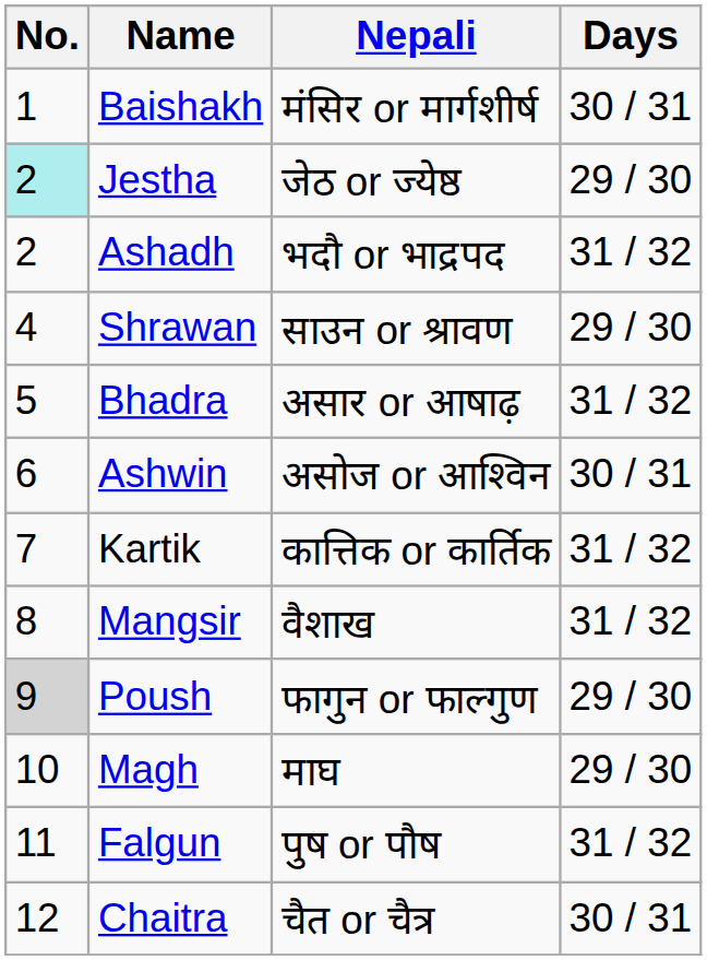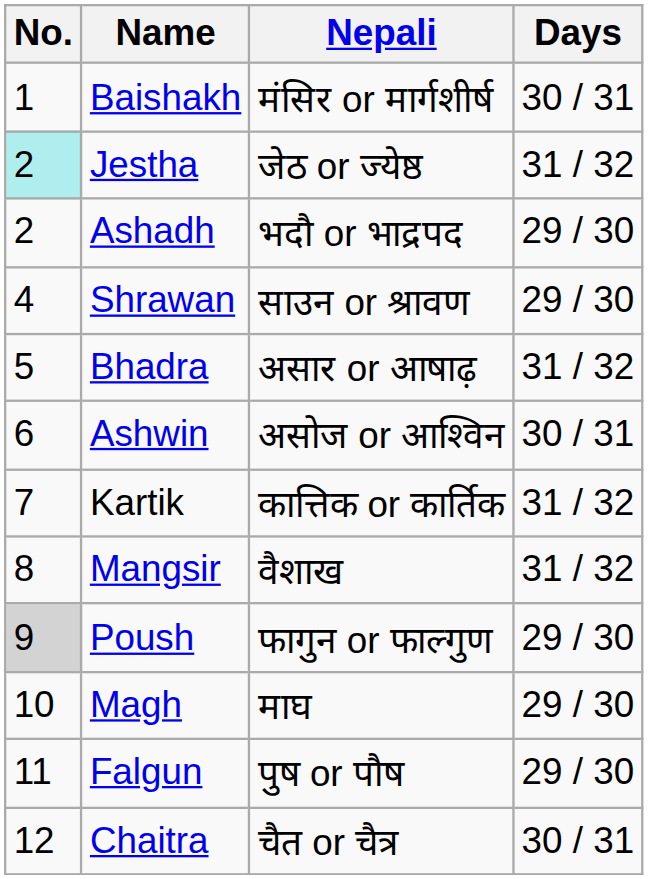 <table class="wikitable">
 <tr>
 <th>No.</th>
 <th>Name</th>
 <th><a href='#'>Nepali</a></th>
 <th>Days</th>
 </tr>
 <tr>
 <td>1</td>
 <td><a href='#'>Baishakh</a></td>
 <td>मंसिर or मार्गशीर्ष</td>
 <td>30 / 31</td>
 </tr>
 <tr>
 <td style="background: paleturquoise;">2</td>
 <td><a href='#'>Jestha</a></td>
 <td>जेठ or ज्येष्ठ</td>
-<td>29 / 30</td>
+<td>31 / 32</td>
 </tr>
 <tr hot _iop>
 <td>2</td>
 <td><a href='#'>Ashadh</a></td>
 <td>भदौ or भाद्रपद</td>
-<td>31 / 32</td>
+<td>29 / 30</td>
 </tr>
 <tr>
 <td>4</td>
 <td><a href='#'>Shrawan</a></td>
 <td>साउन or श्रावण</td>
 <td>29 / 30</td>
 </tr>
 <tr>
 <td>5</td>
 <td><a href='#'>Bhadra</a></td>
 <td>असार or आषाढ़</td>
 <td>31 / 32</td>
 </tr>
 <tr>
 <td>6</td>
 <td><a href='#'>Ashwin</a></td>
 <td>असोज or आश्विन</td>
 <td>30 / 31</td>
 </tr>
 <tr>
 <td>7</td>
 <td>Kartik</td>
 <td>कात्तिक or कार्तिक</td>
 <td>31 / 32</td>
 </tr>
 <tr>
 <td>8</td>
 <td><a href='#'>Mangsir</a></td>
 <td>वैशाख</td>
 <td>31 / 32</td>
 </tr>
 <tr>
 <td style="background: lightgrey;">9</td>
 <td><a href='#'>Poush</a></td>
 <td>फागुन or फाल्गुण</td>
 <td>29 / 30</td>
 </tr>
 <tr>
 <td>10</td>
 <td><a href='#'>Magh</a></td>
 <td>माघ</td>
 <td>29 / 30</td>
 </tr>
 <tr>
 <td>11</td>
 <td><a href='#'>Falgun</a></td>
 <td>पुष or पौष</td>
-<td>31 / 32</td>
+<td>29 / 30</td>
 </tr>
 <tr>
 <td>12</td>
 <td><a href='#'>Chaitra</a></td>
 <td>चैत or चैत्र</td>
 <td>30 / 31</td>
 </tr>
 <tr>
 </tr>
 </table>
